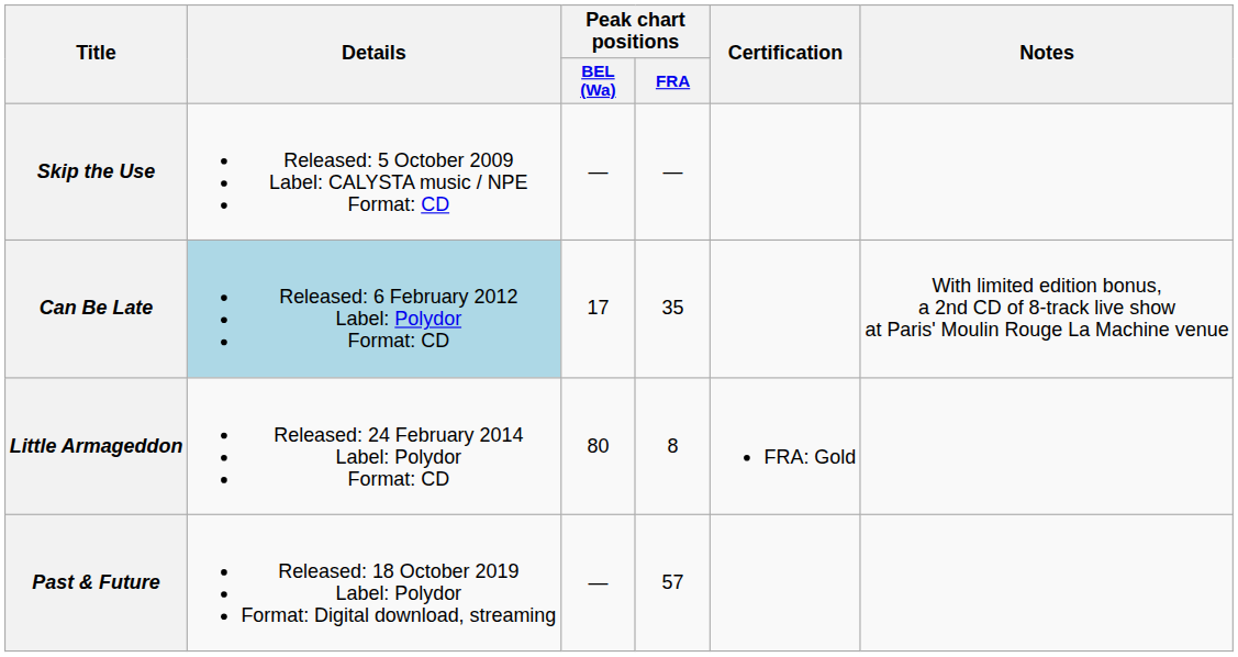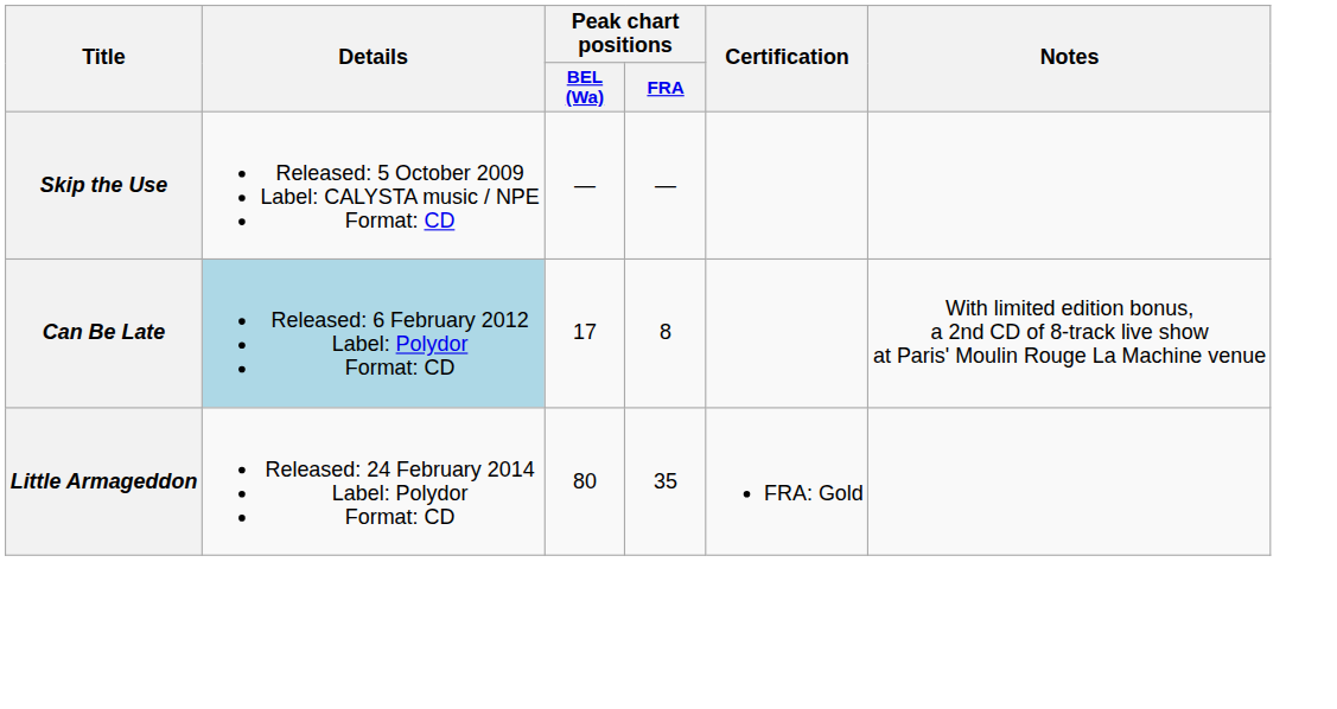 <table class="wikitable plainrowheaders" style="text-align:center;" border="1">
 <tr>
 <th scope="col" rowspan="2">Title</th>
 <th scope="col" rowspan="2">Details</th>
 <th scope="col" colspan="2">Peak chart positions</th>
 <th scope="col" rowspan="2">Certification</th>
 <th scope="col" rowspan="2">Notes</th>
 </tr>
 <tr>
 <th style="width:4em;font-size:85%"><a href='#'>BEL <br>(Wa)</a><br></th>
 <th style="width:4em;font-size:85%"><a href='#'>FRA</a><br></th>
 </tr>
 <tr>
 <th scope="row"><em>Skip the Use</em></th>
 <td><br><ul><li>Released: 5 October 2009</li><li>Label: CALYSTA music / NPE</li><li>Format: <a href='#'>CD</a></li></ul></td>
 <td>—</td>
 <td>—</td>
 <td></td>
 <td></td>
 </tr>
 <tr>
 <th scope="row"><em>Can Be Late</em></th>
 <td style="background: lightblue;"><br><ul><li>Released:  6 February 2012</li><li>Label: <a href='#'>Polydor</a></li><li>Format: CD</li></ul></td>
 <td>17</td>
-<td>35</td>
+<td>8</td>
 <td></td>
 <td>With limited edition bonus,<br> a 2nd CD of 8-track live show<br>at Paris' Moulin Rouge La Machine venue</td>
 </tr>
 <tr>
 <th scope="row"><em>Little Armageddon</em></th>
 <td><br><ul><li>Released: 24 February 2014</li><li>Label: Polydor</li><li>Format: CD</li></ul></td>
 <td>80</td>
-<td>8</td>
+<td>35</td>
 <td><br><ul><li>FRA: Gold</li></ul></td>
 <td></td>
 </tr>
-<tr>
-<th scope="row"><em>Past & Future</em></th>
-<td><br><ul><li>Released: 18 October 2019</li><li>Label: Polydor</li><li>Format: Digital download, streaming</li></ul></td>
-<td>—</td>
-<td>57<br></td>
-<td></td>
-<td></td>
-</tr>
 </table>
